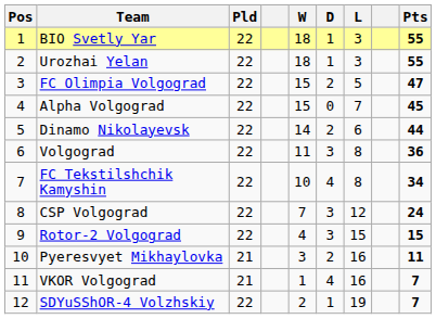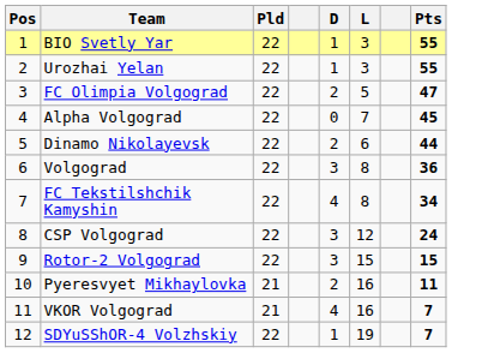 <table class="wikitable" style="text-align: center;">
 <tr>
 <th width=20>Pos</th>
 <th width=175>Team</th>
 <th width=20>Pld</th>
 <th width=20></th>
-<th width=20>W</th>
 <th width=20>D</th>
 <th width=20>L</th>
 <th width=20></th>
 <th width=20>Pts</th>
 </tr>
 <tr style="background:#FFFF99;">
 <td>1</td>
 <td align=left>BIO <a href='#'>Svetly Yar</a></td>
 <td>22</td>
 <td></td>
-<td>18</td>
 <td>1</td>
 <td>3</td>
 <td></td>
 <td><strong>55</strong></td>
 </tr>
 <tr>
 <td>2</td>
 <td align=left>Urozhai <a href='#'>Yelan</a></td>
 <td>22</td>
 <td></td>
-<td>18</td>
 <td>1</td>
 <td>3</td>
 <td></td>
 <td><strong>55</strong></td>
 </tr>
 <tr>
 <td>3</td>
 <td align=left><a href='#'>FC Olimpia Volgograd</a></td>
 <td>22</td>
 <td></td>
-<td>15</td>
 <td>2</td>
 <td>5</td>
 <td></td>
 <td><strong>47</strong></td>
 </tr>
 <tr>
 <td>4</td>
 <td align=left>Alpha Volgograd</td>
 <td>22</td>
 <td></td>
-<td>15</td>
 <td>0</td>
 <td>7</td>
 <td></td>
 <td><strong>45</strong></td>
 </tr>
 <tr>
 <td>5</td>
 <td align=left>Dinamo <a href='#'>Nikolayevsk</a></td>
 <td>22</td>
 <td></td>
-<td>14</td>
 <td>2</td>
 <td>6</td>
 <td></td>
 <td><strong>44</strong></td>
 </tr>
 <tr>
 <td>6</td>
 <td align=left>Volgograd</td>
 <td>22</td>
 <td></td>
-<td>11</td>
 <td>3</td>
 <td>8</td>
 <td></td>
 <td><strong>36</strong></td>
 </tr>
 <tr>
 <td>7</td>
 <td align=left><a href='#'>FC Tekstilshchik Kamyshin</a></td>
 <td>22</td>
 <td></td>
-<td>10</td>
 <td>4</td>
 <td>8</td>
 <td></td>
 <td><strong>34</strong></td>
 </tr>
 <tr>
 <td>8</td>
 <td align=left>CSP Volgograd</td>
 <td>22</td>
 <td></td>
-<td>7</td>
 <td>3</td>
 <td>12</td>
 <td></td>
 <td><strong>24</strong></td>
 </tr>
 <tr>
 <td>9</td>
 <td align=left><a href='#'>Rotor-2 Volgograd</a></td>
 <td>22</td>
 <td></td>
-<td>4</td>
 <td>3</td>
 <td>15</td>
 <td></td>
 <td><strong>15</strong></td>
 </tr>
 <tr>
 <td>10</td>
 <td align=left>Pyeresvyet <a href='#'>Mikhaylovka</a></td>
 <td>21</td>
 <td></td>
-<td>3</td>
 <td>2</td>
 <td>16</td>
 <td></td>
 <td><strong>11</strong></td>
 </tr>
 <tr>
 <td>11</td>
 <td align=left>VKOR Volgograd</td>
 <td>21</td>
 <td></td>
-<td>1</td>
 <td>4</td>
 <td>16</td>
 <td></td>
 <td><strong>7</strong></td>
 </tr>
 <tr>
 <td>12</td>
 <td align=left><a href='#'>SDYuSShOR-4 Volzhskiy</a></td>
 <td>22</td>
 <td></td>
-<td>2</td>
 <td>1</td>
 <td>19</td>
 <td></td>
 <td><strong>7</strong></td>
 </tr>
 </table>
